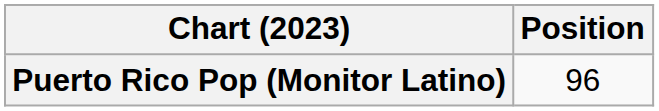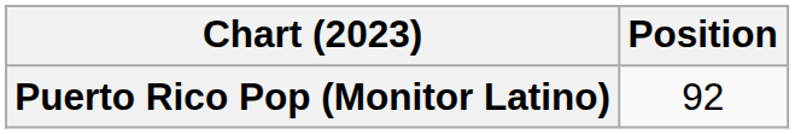 <table class="wikitable plainrowheaders">
 <tr>
 <th>Chart (2023)</th>
 <th>Position</th>
 </tr>
 <tr>
 <th scope="row">Puerto Rico Pop (Monitor Latino)</th>
-<td align="center">96</td>
+<td align="center">92</td>
 </tr>
 </table>
